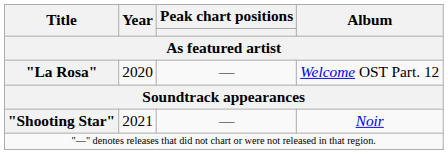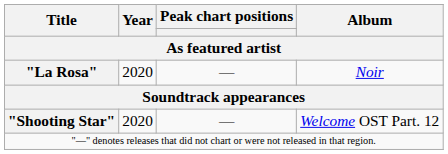 <table class="wikitable plainrowheaders" style="text-align:center">
 <tr>
 <th scope="col" rowspan="2">Title</th>
 <th scope="col" rowspan="2">Year</th>
 <th scope="col" colspan="1">Peak chart positions</th>
 <th scope="col" rowspan="2">Album</th>
 </tr>
 <tr>
 <th scope="col"></th>
 </tr>
 <tr>
 <th colspan="6">As featured artist</th>
 </tr>
 <tr>
 <th scope="row">"La Rosa"  <br></th>
 <td>2020</td>
 <td>—</td>
-<td><em><a href='#'>Welcome</a></em> OST Part. 12</td>
+<td><em><a href='#'>Noir</a></em></td>
 </tr>
 <tr>
 <th colspan="6">Soundtrack appearances</th>
 </tr>
 <tr>
 <th scope="row">"Shooting Star" </th>
-<td>2021</td>
+<td>2020</td>
 <td>—</td>
-<td><em><a href='#'>Noir</a></em></td>
+<td><em><a href='#'>Welcome</a></em> OST Part. 12</td>
 </tr>
 <tr>
 <td colspan="6" style="font-size:8pt">"—" denotes releases that did not chart or were not released in that region.</td>
 </tr>
 </table>
